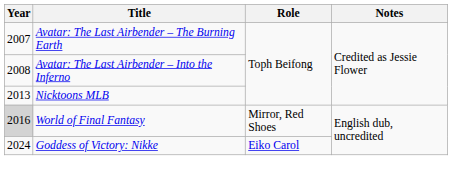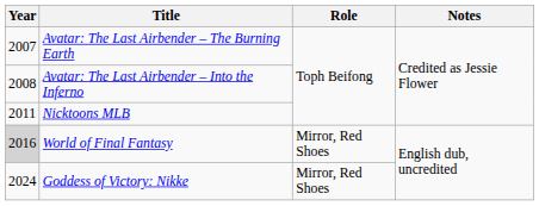 <table class="wikitable">
 <tr>
 <th>Year</th>
 <th>Title</th>
 <th>Role</th>
 <th>Notes</th>
 </tr>
 <tr>
 <td>2007</td>
 <td><em><a href='#'>Avatar: The Last Airbender – The Burning Earth</a></em></td>
 <td rowspan="3">Toph Beifong</td>
 <td rowspan="3">Credited as Jessie Flower</td>
 </tr>
 <tr>
 <td>2008</td>
 <td><em><a href='#'>Avatar: The Last Airbender – Into the Inferno</a></em></td>
 </tr>
 <tr>
-<td>2013</td>
+<td>2011</td>
 <td><em><a href='#'>Nicktoons MLB</a></em></td>
 </tr>
 <tr>
 <td style="background: lightgrey;">2016</td>
 <td><em><a href='#'>World of Final Fantasy</a></em></td>
 <td>Mirror, Red Shoes</td>
 <td rowspan="2">English dub, uncredited</td>
 </tr>
 <tr>
 <td>2024</td>
 <td><em><a href='#'>Goddess of Victory: Nikke</a></em></td>
-<td><a href='#'>Eiko Carol</a></td>
+<td>Mirror, Red Shoes</td>
 </tr>
 </table>
